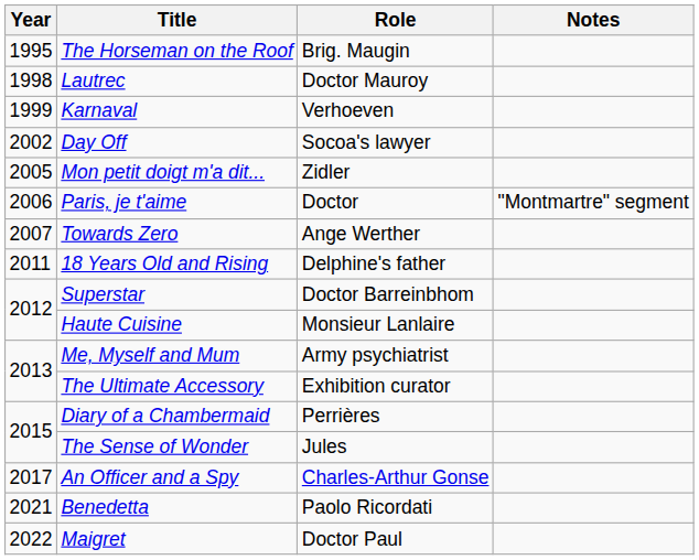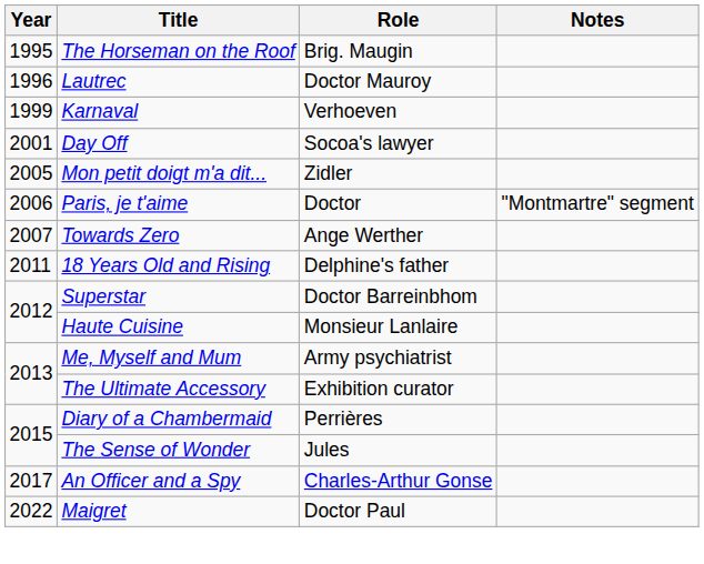 <table class="wikitable sortable">
 <tr>
 <th>Year</th>
 <th>Title</th>
 <th>Role</th>
 <th class="unsortable">Notes</th>
 </tr>
 <tr>
 <td>1995</td>
 <td><em><a href='#'>The Horseman on the Roof</a></em></td>
 <td>Brig. Maugin</td>
 <td></td>
 </tr>
 <tr>
-<td>1998</td>
+<td>1996</td>
 <td><em><a href='#'>Lautrec</a></em></td>
 <td>Doctor Mauroy</td>
 <td></td>
 </tr>
 <tr>
 <td>1999</td>
 <td><em><a href='#'>Karnaval</a></em></td>
 <td>Verhoeven</td>
 <td></td>
 </tr>
 <tr>
-<td>2002</td>
+<td>2001</td>
 <td><em><a href='#'>Day Off</a></em></td>
 <td>Socoa's lawyer</td>
 <td></td>
 </tr>
 <tr>
 <td>2005</td>
 <td><em><a href='#'>Mon petit doigt m'a dit...</a></em></td>
 <td>Zidler</td>
 <td></td>
 </tr>
 <tr>
 <td>2006</td>
 <td><em><a href='#'>Paris, je t'aime</a></em></td>
 <td>Doctor</td>
 <td>"Montmartre" segment</td>
 </tr>
 <tr>
 <td>2007</td>
 <td><em><a href='#'>Towards Zero</a></em></td>
 <td>Ange Werther</td>
 <td></td>
 </tr>
 <tr>
 <td>2011</td>
 <td><em><a href='#'>18 Years Old and Rising</a></em></td>
 <td>Delphine's father</td>
 <td></td>
 </tr>
 <tr>
 <td rowspan=2>2012</td>
 <td><em><a href='#'>Superstar</a></em></td>
 <td>Doctor Barreinbhom</td>
 <td></td>
 </tr>
 <tr>
 <td><em><a href='#'>Haute Cuisine</a></em></td>
 <td>Monsieur Lanlaire</td>
 <td></td>
 </tr>
 <tr>
 <td rowspan=2>2013</td>
 <td><em><a href='#'>Me, Myself and Mum</a></em></td>
 <td>Army psychiatrist</td>
 <td></td>
 </tr>
 <tr>
 <td><em><a href='#'>The Ultimate Accessory</a></em></td>
 <td>Exhibition curator</td>
 <td></td>
 </tr>
 <tr>
 <td rowspan=2>2015</td>
 <td><em><a href='#'>Diary of a Chambermaid</a></em></td>
 <td>Perrières</td>
 <td></td>
 </tr>
 <tr>
 <td><em><a href='#'>The Sense of Wonder</a></em></td>
 <td>Jules</td>
 <td></td>
 </tr>
 <tr>
 <td>2017</td>
 <td><em><a href='#'>An Officer and a Spy</a></em></td>
 <td><a href='#'>Charles-Arthur Gonse</a></td>
 <td></td>
 </tr>
 <tr>
-<td>2021</td>
-<td><em><a href='#'>Benedetta</a></em></td>
-<td>Paolo Ricordati</td>
-<td></td>
-</tr>
-<tr>
 <td>2022</td>
 <td><em><a href='#'>Maigret</a></em></td>
 <td>Doctor Paul</td>
 <td></td>
 </tr>
 </table>
